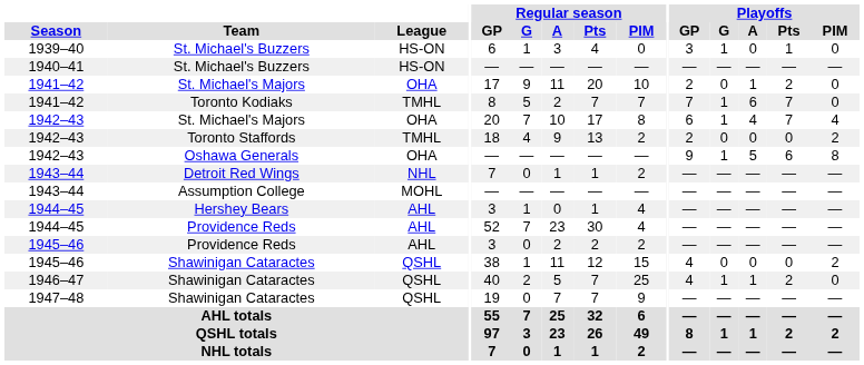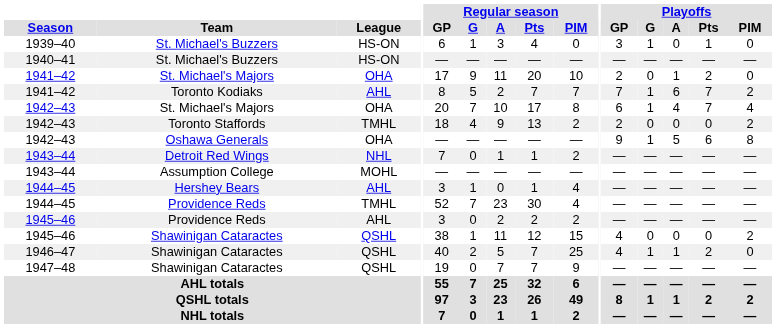 <table border="0" cellpadding="1" cellspacing="0" style="text-align:center; width:60em">
 <tr bgcolor="#e0e0e0">
 <th colspan="3" bgcolor="#ffffff"></th>
 <th rowspan="100" bgcolor="#ffffff"></th>
 <th colspan="5"><a href='#'>Regular season</a></th>
 <th rowspan="100" bgcolor="#ffffff"></th>
 <th colspan="5"><a href='#'>Playoffs</a></th>
 </tr>
 <tr bgcolor="#e0e0e0">
 <th><a href='#'>Season</a></th>
 <th>Team</th>
 <th>League</th>
 <th>GP</th>
 <th><a href='#'>G</a></th>
 <th><a href='#'>A</a></th>
 <th><a href='#'>Pts</a></th>
 <th><a href='#'>PIM</a></th>
 <th>GP</th>
 <th>G</th>
 <th>A</th>
 <th>Pts</th>
 <th>PIM</th>
 </tr>
 <tr>
 <td>1939–40</td>
 <td><a href='#'>St. Michael's Buzzers</a></td>
 <td>HS-ON</td>
 <td>6</td>
 <td>1</td>
 <td>3</td>
 <td>4</td>
 <td>0</td>
 <td>3</td>
 <td>1</td>
 <td>0</td>
 <td>1</td>
 <td>0</td>
 </tr>
 <tr bgcolor="#f0f0f0">
 <td>1940–41</td>
 <td>St. Michael's Buzzers</td>
 <td>HS-ON</td>
 <td>—</td>
 <td>—</td>
 <td>—</td>
 <td>—</td>
 <td>—</td>
 <td>—</td>
 <td>—</td>
 <td>—</td>
 <td>—</td>
 <td>—</td>
 </tr>
 <tr>
 <td><a href='#'>1941–42</a></td>
 <td><a href='#'>St. Michael's Majors</a></td>
 <td><a href='#'>OHA</a></td>
 <td>17</td>
 <td>9</td>
 <td>11</td>
 <td>20</td>
 <td>10</td>
 <td>2</td>
 <td>0</td>
 <td>1</td>
 <td>2</td>
 <td>0</td>
 </tr>
 <tr bgcolor="#f0f0f0">
 <td>1941–42</td>
 <td>Toronto Kodiaks</td>
-<td>TMHL</td>
+<td><a href='#'>AHL</a></td>
 <td>8</td>
 <td>5</td>
 <td>2</td>
 <td>7</td>
 <td>7</td>
 <td>7</td>
 <td>1</td>
 <td>6</td>
 <td>7</td>
-<td>0</td>
+<td>2</td>
 </tr>
 <tr>
 <td><a href='#'>1942–43</a></td>
 <td>St. Michael's Majors</td>
 <td>OHA</td>
 <td>20</td>
 <td>7</td>
 <td>10</td>
 <td>17</td>
 <td>8</td>
 <td>6</td>
 <td>1</td>
 <td>4</td>
 <td>7</td>
 <td>4</td>
 </tr>
 <tr bgcolor="#f0f0f0">
 <td>1942–43</td>
 <td>Toronto Staffords</td>
 <td>TMHL</td>
 <td>18</td>
 <td>4</td>
 <td>9</td>
 <td>13</td>
 <td>2</td>
 <td>2</td>
 <td>0</td>
 <td>0</td>
 <td>0</td>
 <td>2</td>
 </tr>
 <tr>
 <td>1942–43</td>
 <td><a href='#'>Oshawa Generals</a></td>
 <td>OHA</td>
 <td>—</td>
 <td>—</td>
 <td>—</td>
 <td>—</td>
 <td>—</td>
 <td>9</td>
 <td>1</td>
 <td>5</td>
 <td>6</td>
 <td>8</td>
 </tr>
 <tr bgcolor="#f0f0f0">
 <td><a href='#'>1943–44</a></td>
 <td><a href='#'>Detroit Red Wings</a></td>
 <td><a href='#'>NHL</a></td>
 <td>7</td>
 <td>0</td>
 <td>1</td>
 <td>1</td>
 <td>2</td>
 <td>—</td>
 <td>—</td>
 <td>—</td>
 <td>—</td>
 <td>—</td>
 </tr>
 <tr>
 <td>1943–44</td>
 <td>Assumption College</td>
 <td>MOHL</td>
 <td>—</td>
 <td>—</td>
 <td>—</td>
 <td>—</td>
 <td>—</td>
 <td>—</td>
 <td>—</td>
 <td>—</td>
 <td>—</td>
 <td>—</td>
 </tr>
 <tr bgcolor="#f0f0f0">
 <td><a href='#'>1944–45</a></td>
 <td><a href='#'>Hershey Bears</a></td>
 <td><a href='#'>AHL</a></td>
 <td>3</td>
 <td>1</td>
 <td>0</td>
 <td>1</td>
 <td>4</td>
 <td>—</td>
 <td>—</td>
 <td>—</td>
 <td>—</td>
 <td>—</td>
 </tr>
 <tr>
 <td>1944–45</td>
 <td><a href='#'>Providence Reds</a></td>
-<td><a href='#'>AHL</a></td>
+<td>TMHL</td>
 <td>52</td>
 <td>7</td>
 <td>23</td>
 <td>30</td>
 <td>4</td>
 <td>—</td>
 <td>—</td>
 <td>—</td>
 <td>—</td>
 <td>—</td>
 </tr>
 <tr bgcolor="#f0f0f0">
 <td><a href='#'>1945–46</a></td>
 <td>Providence Reds</td>
 <td>AHL</td>
 <td>3</td>
 <td>0</td>
 <td>2</td>
 <td>2</td>
 <td>2</td>
 <td>—</td>
 <td>—</td>
 <td>—</td>
 <td>—</td>
 <td>—</td>
 </tr>
 <tr>
 <td>1945–46</td>
 <td><a href='#'>Shawinigan Cataractes</a></td>
 <td><a href='#'>QSHL</a></td>
 <td>38</td>
 <td>1</td>
 <td>11</td>
 <td>12</td>
 <td>15</td>
 <td>4</td>
 <td>0</td>
 <td>0</td>
 <td>0</td>
 <td>2</td>
 </tr>
 <tr bgcolor="#f0f0f0">
 <td>1946–47</td>
 <td>Shawinigan Cataractes</td>
 <td>QSHL</td>
 <td>40</td>
 <td>2</td>
 <td>5</td>
 <td>7</td>
 <td>25</td>
 <td>4</td>
 <td>1</td>
 <td>1</td>
 <td>2</td>
 <td>0</td>
 </tr>
 <tr>
 <td>1947–48</td>
 <td>Shawinigan Cataractes</td>
 <td>QSHL</td>
 <td>19</td>
 <td>0</td>
 <td>7</td>
 <td>7</td>
 <td>9</td>
 <td>—</td>
 <td>—</td>
 <td>—</td>
 <td>—</td>
 <td>—</td>
 </tr>
 <tr bgcolor="#e0e0e0">
 <th colspan="3">AHL totals</th>
 <th>55</th>
 <th>7</th>
 <th>25</th>
 <th>32</th>
 <th>6</th>
 <th>—</th>
 <th>—</th>
 <th>—</th>
 <th>—</th>
 <th>—</th>
 </tr>
 <tr bgcolor="#e0e0e0">
 <th colspan="3">QSHL totals</th>
 <th>97</th>
 <th>3</th>
 <th>23</th>
 <th>26</th>
 <th>49</th>
 <th>8</th>
 <th>1</th>
 <th>1</th>
 <th>2</th>
 <th>2</th>
 </tr>
 <tr bgcolor="#e0e0e0">
 <th colspan="3">NHL totals</th>
 <th>7</th>
 <th>0</th>
 <th>1</th>
 <th>1</th>
 <th>2</th>
 <th>—</th>
 <th>—</th>
 <th>—</th>
 <th>—</th>
 <th>—</th>
 </tr>
 </table>
